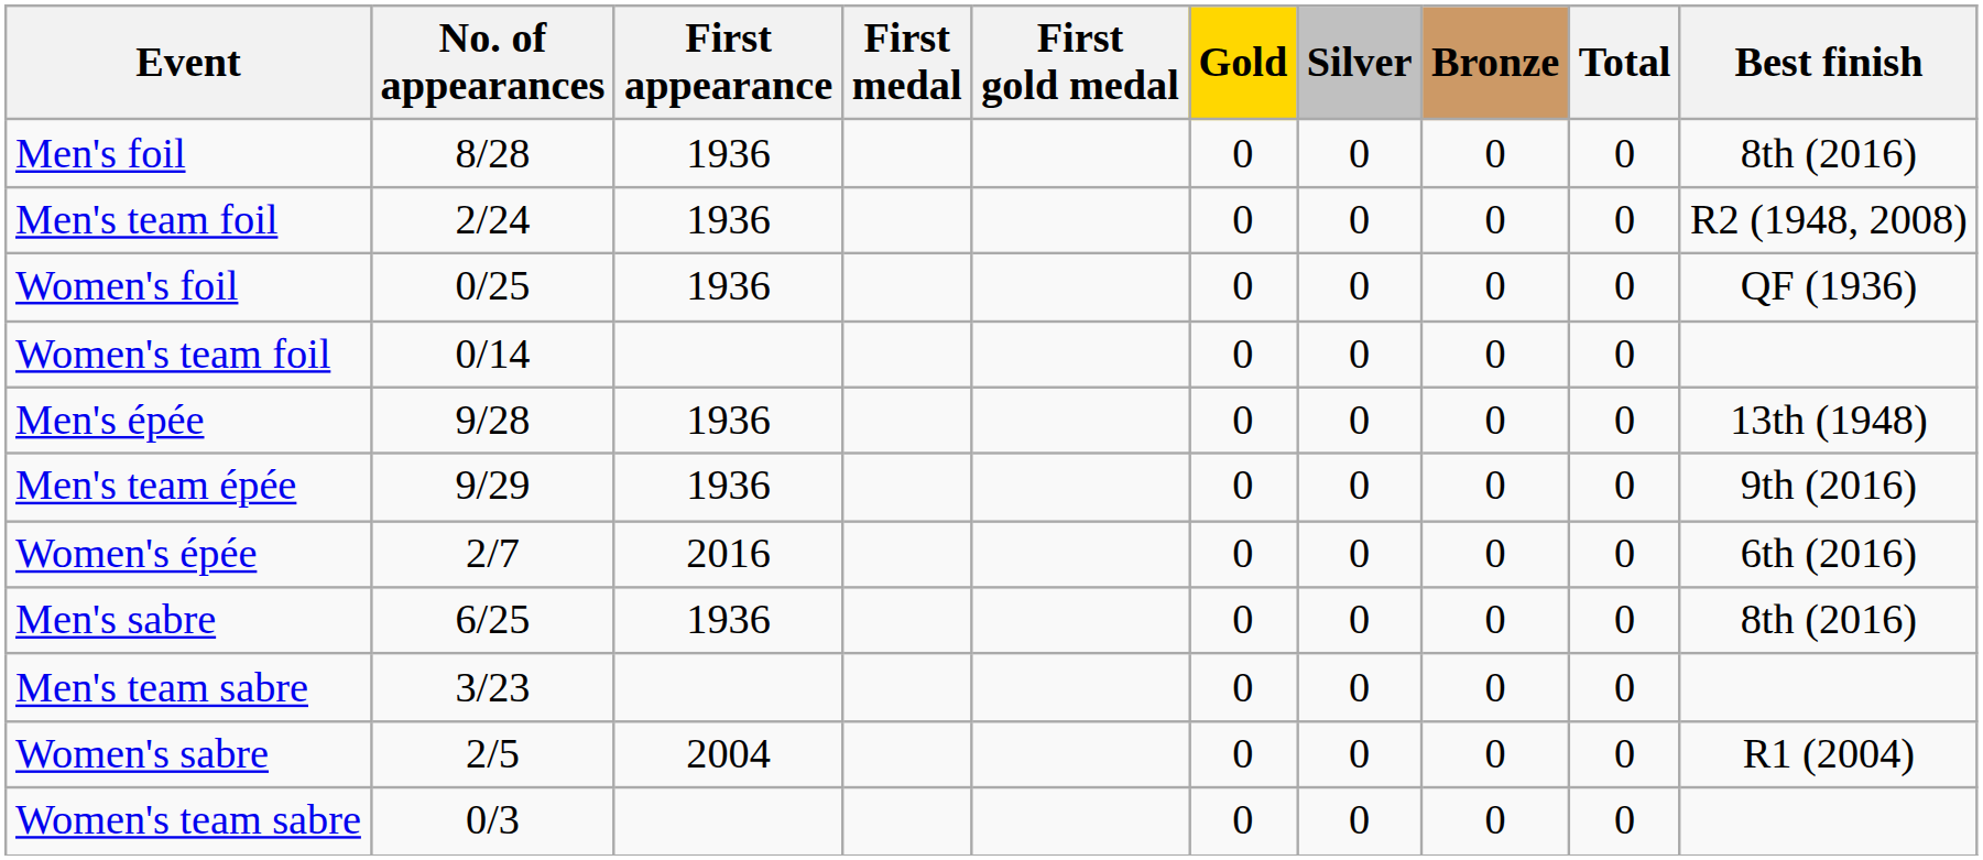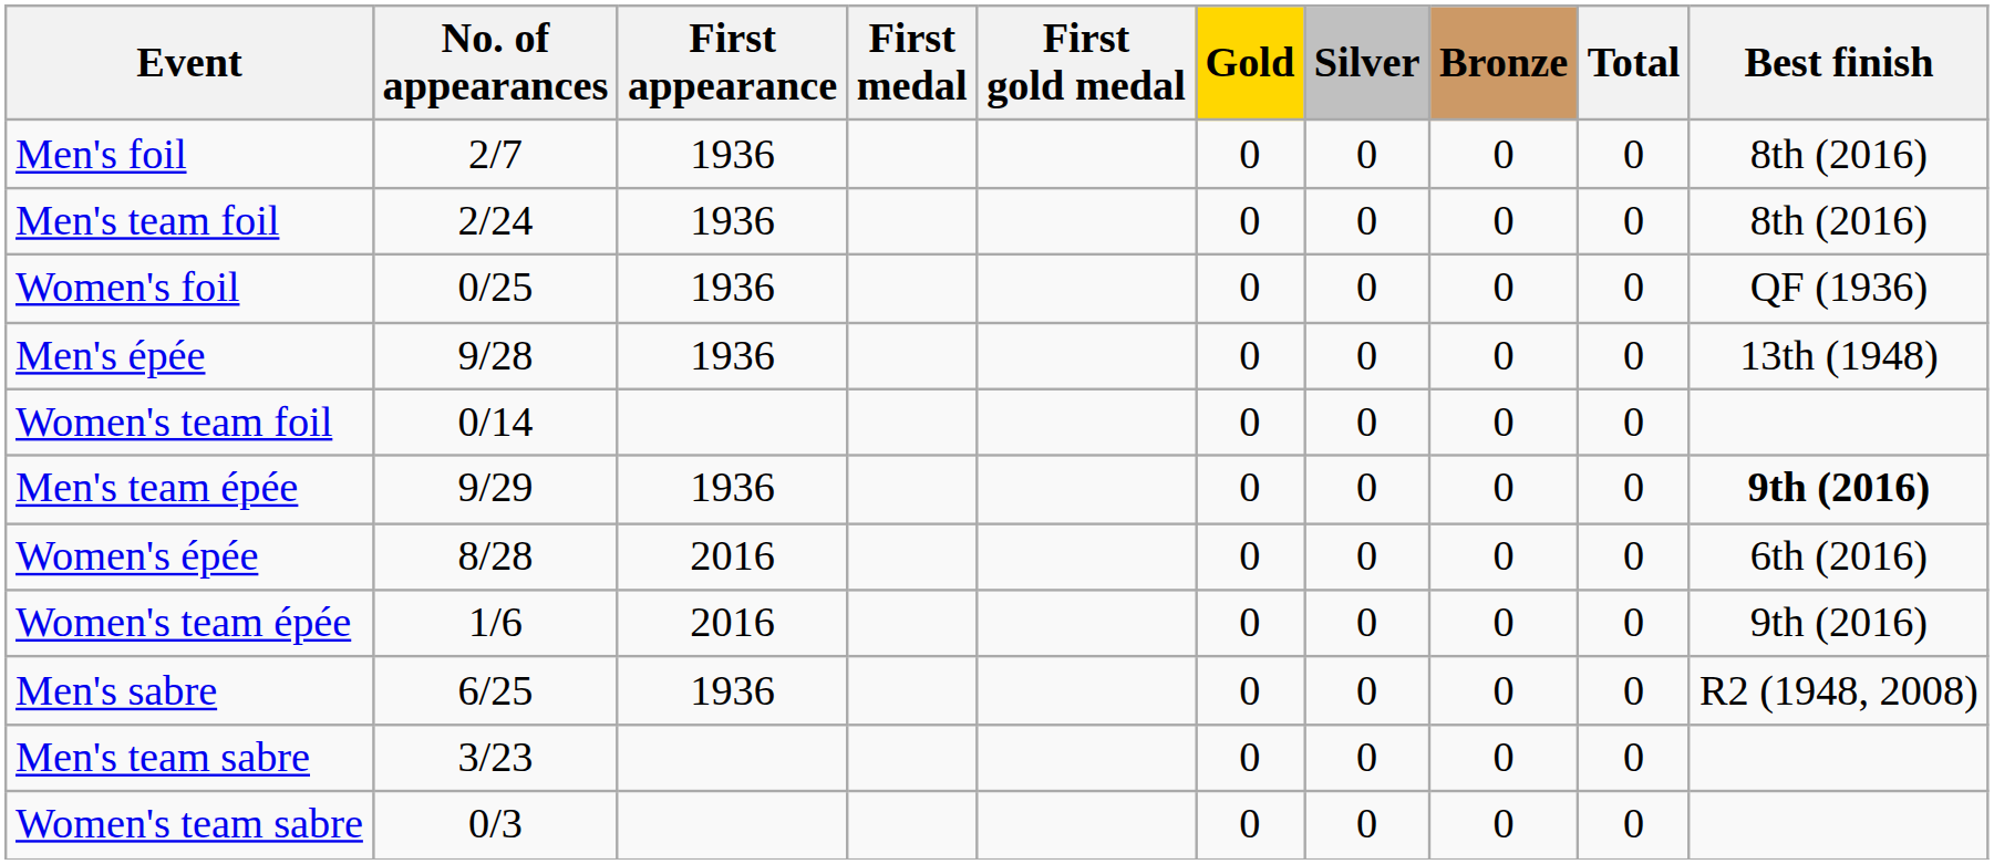 <table class="wikitable sortable" style="text-align:center">
 <tr>
 <th>Event</th>
 <th>No. of<br>appearances</th>
 <th>First<br>appearance</th>
 <th>First<br>medal</th>
 <th>First<br>gold medal</th>
 <th style="background-color:gold;">Gold</th>
 <th style="background-color:silver;">Silver</th>
 <th style="background-color:#c96;">Bronze</th>
 <th>Total</th>
 <th>Best finish</th>
 </tr>
 <tr>
 <td align=left><a href='#'>Men's foil</a></td>
-<td>8/28</td>
+<td>2/7</td>
 <td>1936</td>
 <td></td>
 <td></td>
 <td>0</td>
 <td>0</td>
 <td>0</td>
 <td>0</td>
 <td>8th (2016)</td>
 </tr>
 <tr>
 <td align=left><a href='#'>Men's team foil</a></td>
 <td>2/24</td>
 <td>1936</td>
 <td></td>
 <td></td>
 <td>0</td>
 <td>0</td>
 <td>0</td>
 <td>0</td>
-<td>R2 (1948, 2008)</td>
+<td>8th (2016)</td>
 </tr>
 <tr>
 <td align=left><a href='#'>Women's foil</a></td>
 <td>0/25</td>
 <td>1936</td>
 <td></td>
 <td></td>
 <td>0</td>
 <td>0</td>
 <td>0</td>
 <td>0</td>
 <td>QF (1936)</td>
 </tr>
 <tr>
+<td align=left><a href='#'>Men's épée</a></td>
+<td>9/28</td>
+<td>1936</td>
+<td></td>
+<td></td>
+<td>0</td>
+<td>0</td>
+<td>0</td>
+<td>0</td>
+<td>13th (1948)</td>
+</tr>
+<tr>
 <td align=left><a href='#'>Women's team foil</a></td>
 <td>0/14</td>
 <td></td>
 <td></td>
 <td></td>
 <td>0</td>
 <td>0</td>
 <td>0</td>
 <td>0</td>
 <td></td>
 </tr>
 <tr>
-<td align=left><a href='#'>Men's épée</a></td>
-<td>9/28</td>
-<td>1936</td>
-<td></td>
-<td></td>
-<td>0</td>
-<td>0</td>
-<td>0</td>
-<td>0</td>
-<td>13th (1948)</td>
-</tr>
-<tr>
 <td align=left><a href='#'>Men's team épée</a></td>
 <td>9/29</td>
 <td>1936</td>
 <td></td>
 <td></td>
 <td>0</td>
 <td>0</td>
 <td>0</td>
 <td>0</td>
-<td>9th (2016)</td>
+<td><strong>9th (2016)</strong></td>
 </tr>
 <tr>
 <td align=left><a href='#'>Women's épée</a></td>
-<td>2/7</td>
+<td>8/28</td>
 <td>2016</td>
 <td></td>
 <td></td>
 <td>0</td>
 <td>0</td>
 <td>0</td>
 <td>0</td>
 <td>6th (2016)</td>
+</tr>
+<tr>
+<td align=left><a href='#'>Women's team épée</a></td>
+<td>1/6</td>
+<td>2016</td>
+<td></td>
+<td></td>
+<td>0</td>
+<td>0</td>
+<td>0</td>
+<td>0</td>
+<td>9th (2016)</td>
 </tr>
 <tr>
 <td align=left><a href='#'>Men's sabre</a></td>
 <td>6/25</td>
 <td>1936</td>
 <td></td>
 <td></td>
 <td>0</td>
 <td>0</td>
 <td>0</td>
 <td>0</td>
-<td>8th (2016)</td>
+<td>R2 (1948, 2008)</td>
 </tr>
 <tr>
 <td align=left><a href='#'>Men's team sabre</a></td>
 <td>3/23</td>
 <td></td>
 <td></td>
 <td></td>
 <td>0</td>
 <td>0</td>
 <td>0</td>
 <td>0</td>
 <td></td>
-</tr>
-<tr>
-<td align=left><a href='#'>Women's sabre</a></td>
-<td>2/5</td>
-<td>2004</td>
-<td></td>
-<td></td>
-<td>0</td>
-<td>0</td>
-<td>0</td>
-<td>0</td>
-<td>R1 (2004)</td>
 </tr>
 <tr>
 <td align=left><a href='#'>Women's team sabre</a></td>
 <td>0/3</td>
 <td></td>
 <td></td>
 <td></td>
 <td>0</td>
 <td>0</td>
 <td>0</td>
 <td>0</td>
 <td></td>
 </tr>
 <tr>
 </tr>
 </table>
